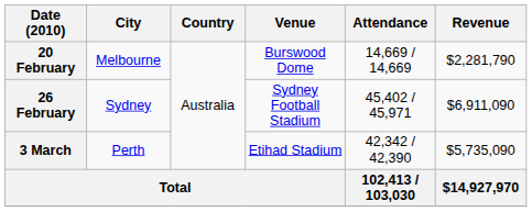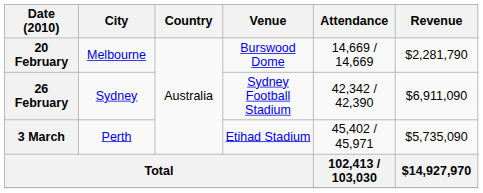 <table class="wikitable plainrowheaders" style="text-align:center;">
 <tr>
 <th scope="col" style="width:11em;">Date<br>(2010)</th>
 <th scope="col" style="width:10em;">City</th>
 <th scope="col" style="width:10em;">Country</th>
 <th scope="col" style="width:18em;">Venue</th>
 <th scope="col" style="width:9em;">Attendance</th>
 <th scope="col" style="width:9em;">Revenue</th>
 </tr>
 <tr>
 <th scope="row" style="text-align:center;">20 February</th>
 <td><a href='#'>Melbourne</a></td>
 <td rowspan="3">Australia</td>
 <td><a href='#'>Burswood Dome</a></td>
 <td>14,669 / 14,669</td>
 <td>$2,281,790</td>
 </tr>
 <tr>
 <th scope="row" style="text-align:center;">26 February</th>
 <td><a href='#'>Sydney</a></td>
 <td><a href='#'>Sydney Football Stadium</a></td>
-<td>45,402 / 45,971</td>
+<td>42,342 / 42,390</td>
 <td>$6,911,090</td>
 </tr>
 <tr>
 <th scope="row" style="text-align:center;">3 March</th>
 <td><a href='#'>Perth</a></td>
 <td><a href='#'>Etihad Stadium</a></td>
-<td>42,342 / 42,390</td>
+<td>45,402 / 45,971</td>
 <td>$5,735,090</td>
 </tr>
 <tr>
 <th scope="col" colspan="4">Total</th>
 <th scope="col">102,413 / 103,030</th>
 <th scope="col">$14,927,970</th>
 </tr>
 <tr>
 </tr>
 </table>
